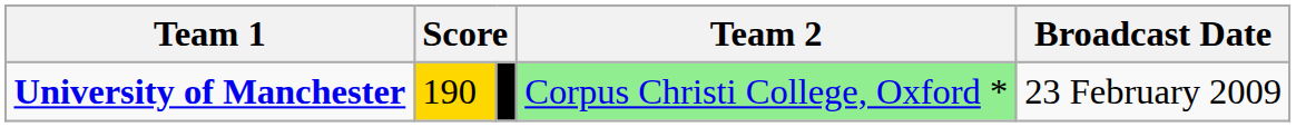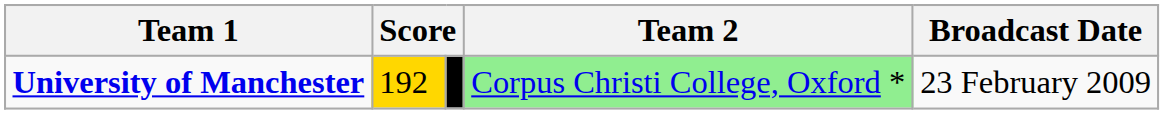 <table class="wikitable" border="1">
 <tr>
 <th>Team 1</th>
 <th colspan=2>Score</th>
 <th>Team 2</th>
 <th>Broadcast Date</th>
 </tr>
 <tr>
 <td><strong><a href='#'>University of Manchester</a></strong></td>
-<td style="background:gold">190</td>
+<td style="background:gold">192</td>
 <td style="background:#000"></td>
 <td style="background: lightgreen;"><a href='#'>Corpus Christi College, Oxford</a> *</td>
 <td>23 February 2009</td>
 </tr>
 </table>
